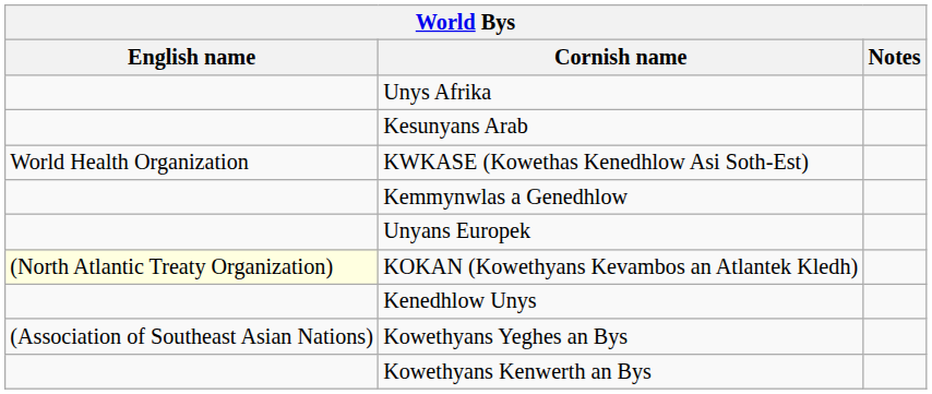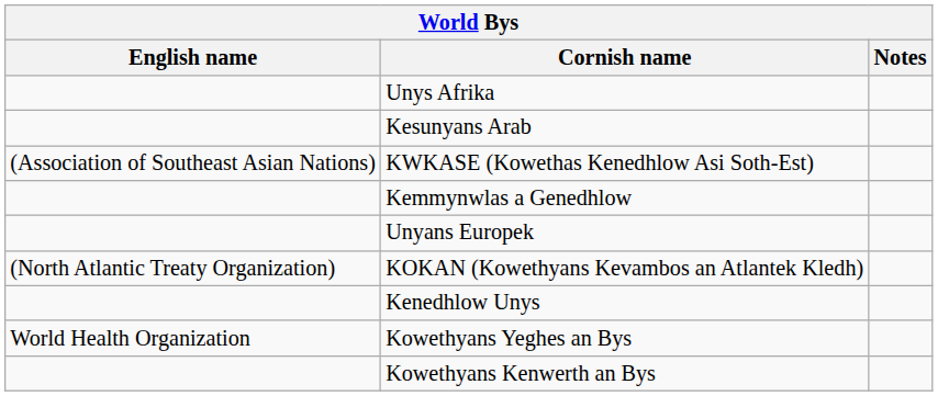 <table class="wikitable sortable">
 <tr>
 <th colspan="24"><a href='#'>World</a> Bys</th>
 </tr>
 <tr>
 <th>English name</th>
 <th>Cornish name</th>
 <th>Notes</th>
 </tr>
 <tr>
 <td></td>
 <td>Unys Afrika</td>
 <td></td>
 </tr>
 <tr>
 <td></td>
 <td>Kesunyans Arab</td>
 <td></td>
 </tr>
 <tr>
-<td>World Health Organization</td>
+<td> (Association of Southeast Asian Nations)</td>
 <td>KWKASE (Kowethas Kenedhlow Asi Soth-Est)</td>
 <td></td>
 </tr>
 <tr>
 <td></td>
 <td>Kemmynwlas a Genedhlow</td>
 <td></td>
 </tr>
 <tr>
 <td></td>
 <td>Unyans Europek</td>
 <td></td>
 </tr>
 <tr>
-<td style="background: lightyellow;"> (North Atlantic Treaty Organization)</td>
+<td> (North Atlantic Treaty Organization)</td>
 <td>KOKAN (Kowethyans Kevambos an Atlantek Kledh)</td>
 <td></td>
 </tr>
 <tr>
 <td></td>
 <td>Kenedhlow Unys</td>
 <td></td>
 </tr>
 <tr>
-<td> (Association of Southeast Asian Nations)</td>
+<td>World Health Organization</td>
 <td>Kowethyans Yeghes an Bys</td>
 <td></td>
 </tr>
 <tr>
 <td></td>
 <td>Kowethyans Kenwerth an Bys</td>
 <td></td>
 </tr>
 </table>
